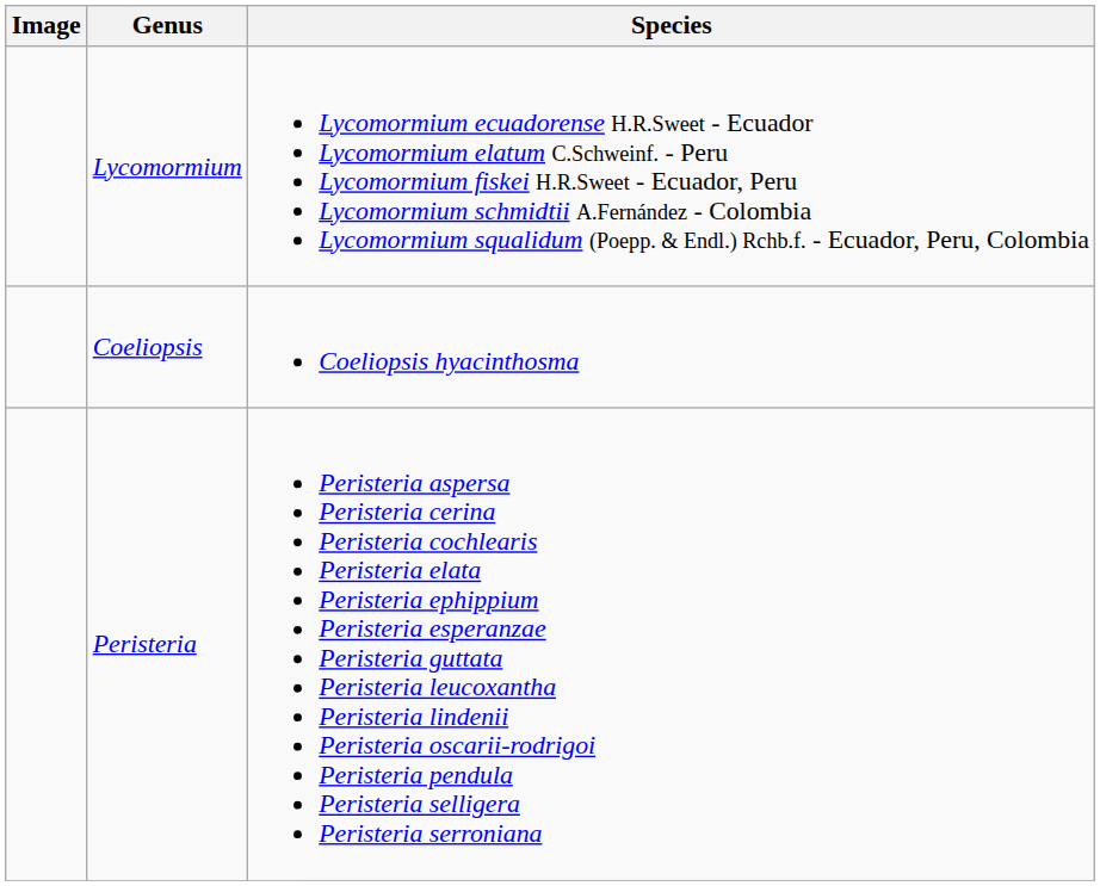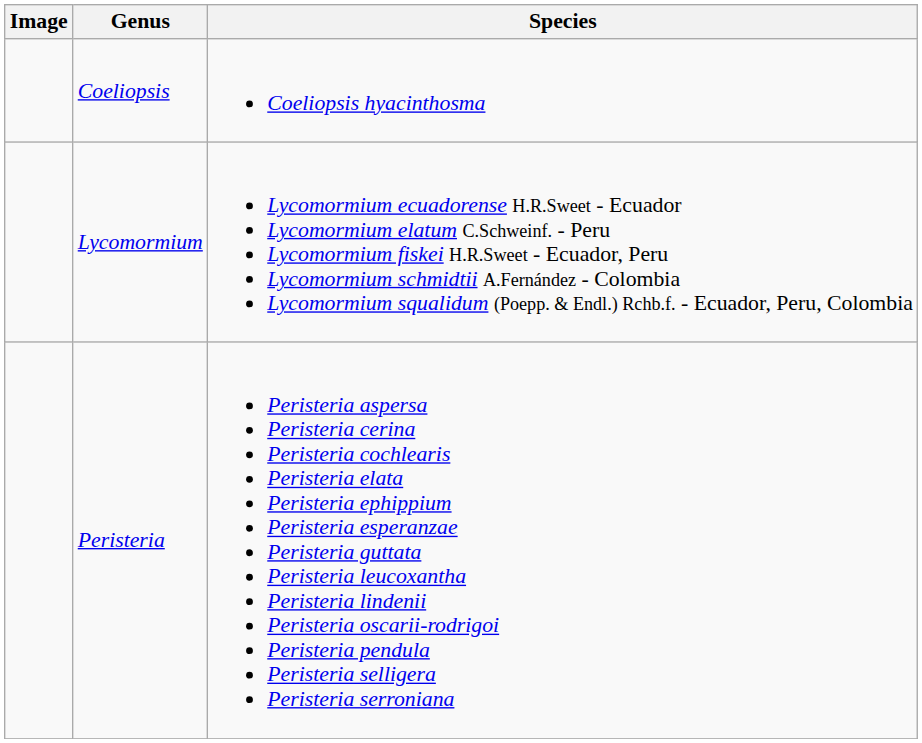 <table class="wikitable">
 <tr>
 <th>Image</th>
 <th>Genus</th>
 <th>Species</th>
 </tr>
 <tr>
 <td></td>
-<td><em><a href='#'>Lycomormium</a></em> </td>
-<td><br><ul><li><em><a href='#'>Lycomormium ecuadorense</a></em> <small>H.R.Sweet</small> - Ecuador</li><li><em><a href='#'>Lycomormium elatum</a></em> <small>C.Schweinf.</small> - Peru</li><li><em><a href='#'>Lycomormium fiskei</a></em> <small>H.R.Sweet</small> - Ecuador, Peru</li><li><em><a href='#'>Lycomormium schmidtii</a></em> <small>A.Fernández</small> - Colombia</li><li><em><a href='#'>Lycomormium squalidum</a></em> <small>(Poepp. & Endl.) Rchb.f.</small> - Ecuador, Peru, Colombia</li></ul></td>
+<td><em><a href='#'>Coeliopsis</a></em> </td>
+<td><br><ul><li><em><a href='#'>Coeliopsis hyacinthosma</a></em></li></ul></td>
 </tr>
 <tr>
 <td></td>
-<td><em><a href='#'>Coeliopsis</a></em> </td>
-<td><br><ul><li><em><a href='#'>Coeliopsis hyacinthosma</a></em></li></ul></td>
+<td><em><a href='#'>Lycomormium</a></em> </td>
+<td><br><ul><li><em><a href='#'>Lycomormium ecuadorense</a></em> <small>H.R.Sweet</small> - Ecuador</li><li><em><a href='#'>Lycomormium elatum</a></em> <small>C.Schweinf.</small> - Peru</li><li><em><a href='#'>Lycomormium fiskei</a></em> <small>H.R.Sweet</small> - Ecuador, Peru</li><li><em><a href='#'>Lycomormium schmidtii</a></em> <small>A.Fernández</small> - Colombia</li><li><em><a href='#'>Lycomormium squalidum</a></em> <small>(Poepp. & Endl.) Rchb.f.</small> - Ecuador, Peru, Colombia</li></ul></td>
 </tr>
 <tr>
 <td></td>
 <td><em><a href='#'>Peristeria</a></em> </td>
 <td><br><ul><li><em><a href='#'>Peristeria aspersa</a></em> </li><li><em><a href='#'>Peristeria cerina</a></em> </li><li><em><a href='#'>Peristeria cochlearis</a></em> </li><li><em><a href='#'>Peristeria elata</a></em> </li><li><em><a href='#'>Peristeria ephippium</a></em> </li><li><em><a href='#'>Peristeria esperanzae</a></em> </li><li><em><a href='#'>Peristeria guttata</a></em> </li><li><em><a href='#'>Peristeria leucoxantha</a></em> </li><li><em><a href='#'>Peristeria lindenii</a></em> </li><li><em><a href='#'>Peristeria oscarii-rodrigoi</a></em> </li><li><em><a href='#'>Peristeria pendula</a></em> </li><li><em><a href='#'>Peristeria selligera</a></em> </li><li><em><a href='#'>Peristeria serroniana</a></em> </li></ul></td>
 </tr>
 <tr>
 </tr>
 </table>
